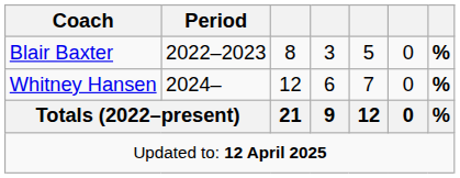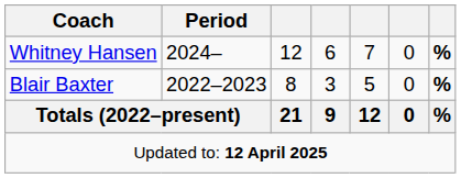 <table class="wikitable" style="text-align: center;">
 <tr>
 <th>Coach</th>
 <th>Period</th>
 <th style="width:1.5em;"></th>
 <th style="width:1.5em;"></th>
 <th style="width:1.5em;"></th>
 <th style="width:1.5em;"></th>
 <th></th>
 </tr>
 <tr>
+<td align=left> <a href='#'>Whitney Hansen</a></td>
+<td align=left>2024–</td>
+<td>12</td>
+<td>6</td>
+<td>7</td>
+<td>0</td>
+<td><strong>%</strong></td>
+</tr>
+<tr>
 <td align=left> <a href='#'>Blair Baxter</a></td>
 <td align=left>2022–2023</td>
 <td>8</td>
 <td>3</td>
 <td>5</td>
-<td>0</td>
-<td><strong>%</strong></td>
-</tr>
-<tr>
-<td align=left> <a href='#'>Whitney Hansen</a></td>
-<td align=left>2024–</td>
-<td>12</td>
-<td>6</td>
-<td>7</td>
 <td>0</td>
 <td><strong>%</strong></td>
 </tr>
 <tr>
 <th colspan=2>Totals (2022–present)</th>
 <th>21</th>
 <th>9</th>
 <th>12</th>
 <th>0</th>
 <th><strong>%</strong></th>
 </tr>
 <tr align=center>
 <td colspan=7 style="border-bottom:1px transparent; line-height:150%;"><small>Updated to: <strong>12 April 2025</strong></small></td>
 </tr>
 </table>
